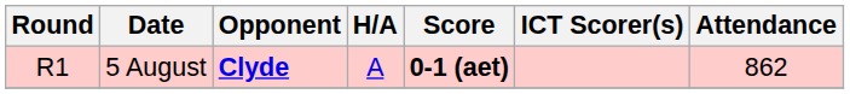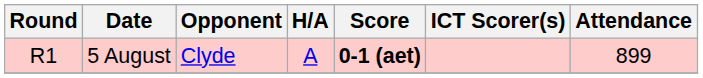 <table class="wikitable" style="text-align:center">
 <tr>
 <th>Round</th>
 <th>Date</th>
 <th>Opponent</th>
 <th>H/A</th>
 <th>Score</th>
 <th>ICT Scorer(s)</th>
 <th>Attendance</th>
 </tr>
 <tr bgcolor=#FFCCCC>
 <td>R1</td>
 <td align=left>5 August</td>
-<td align=left><strong><a href='#'>Clyde</a></strong></td>
+<td align=left><a href='#'>Clyde</a></td>
 <td><a href='#'>A</a></td>
 <td><strong>0-1 (aet)</strong></td>
 <td align=left></td>
-<td>862</td>
+<td>899</td>
 </tr>
 <tr>
 </tr>
 </table>
